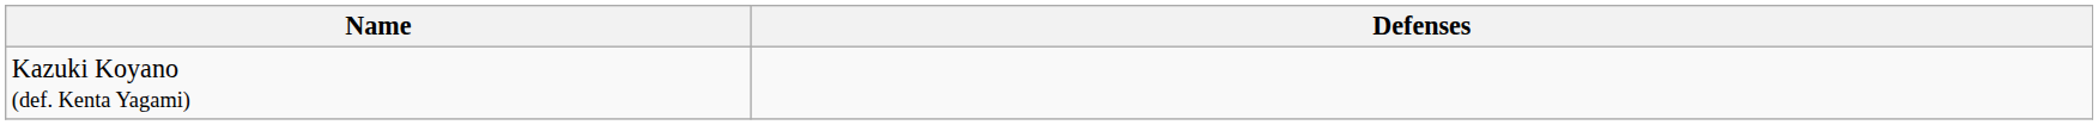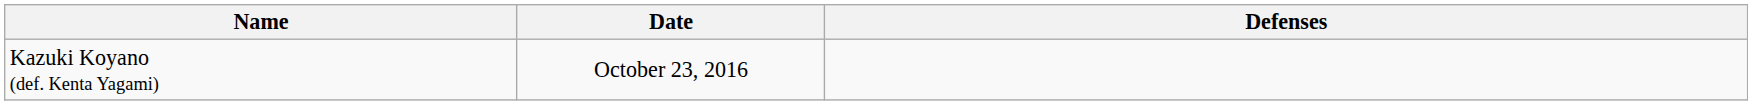 <table class="wikitable" width=100%>
 <tr>
 <th width=25%>Name</th>
+<th width=15%>Date</th>
 <th width=45%>Defenses</th>
 </tr>
 <tr>
 <td align=left> Kazuki Koyano <br><small>(def. Kenta Yagami)</small></td>
+<td align=center>October 23, 2016</td>
 <td></td>
 </tr>
 </table>
